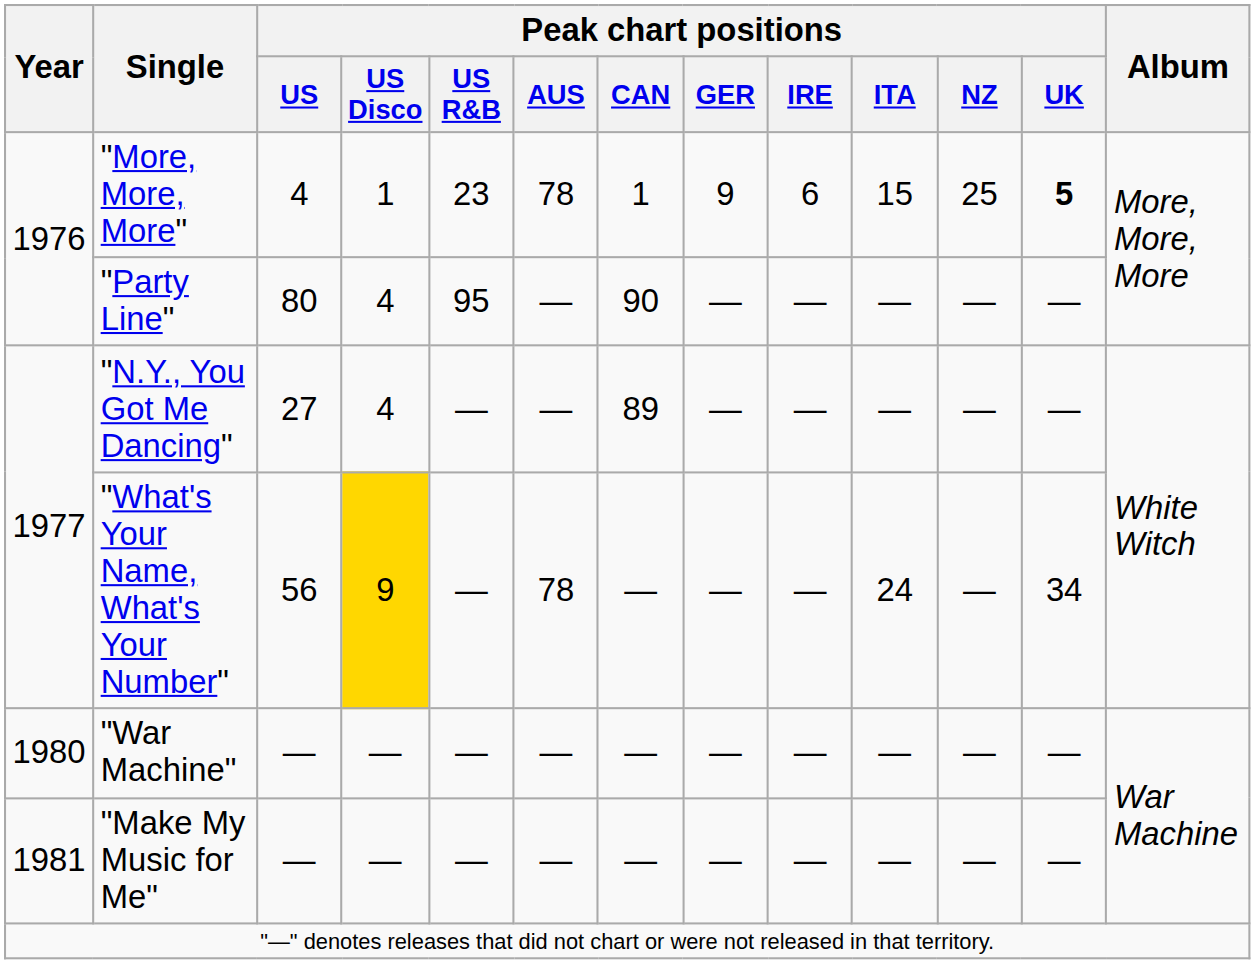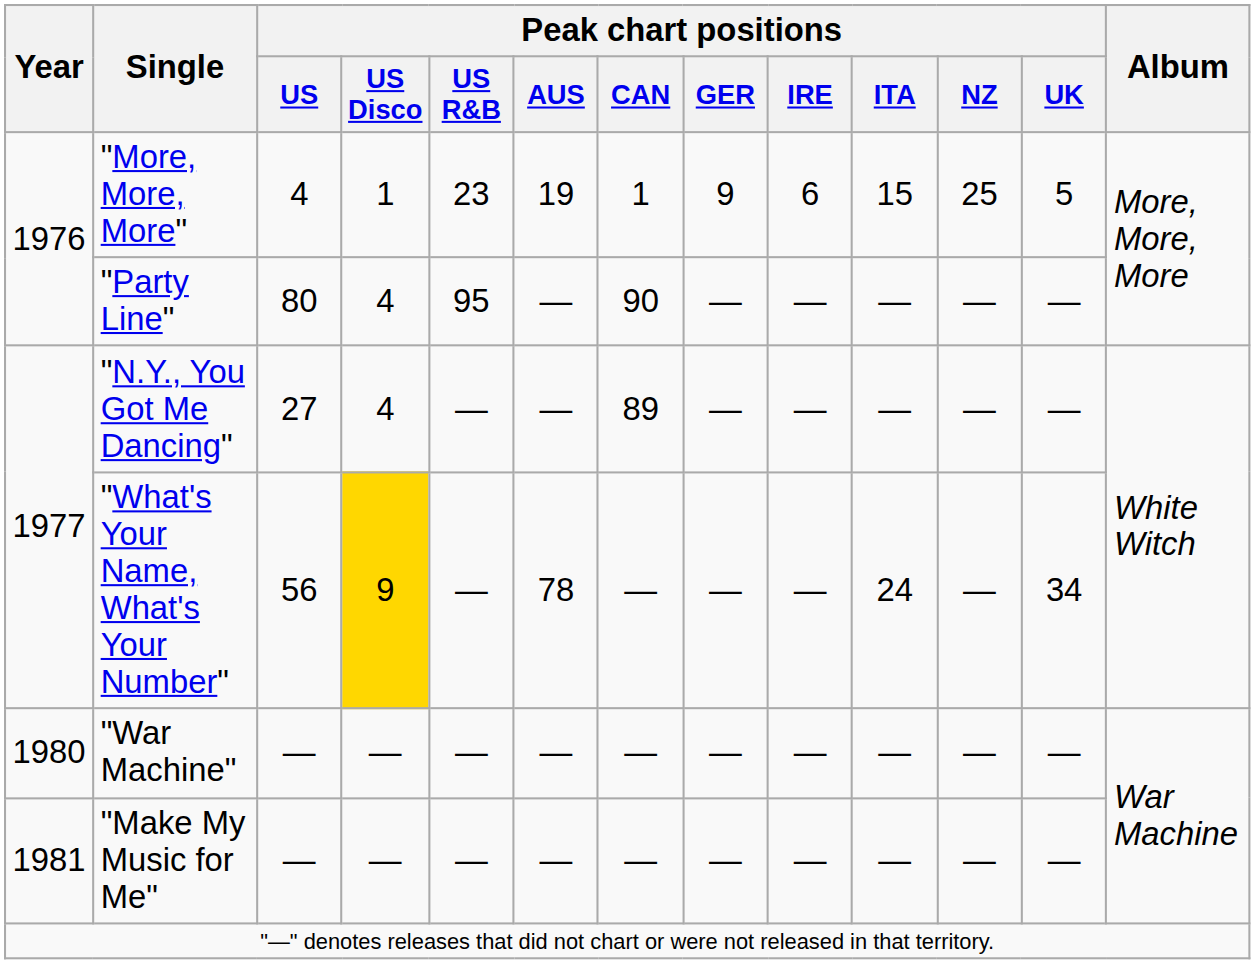 <table class="wikitable" style="text-align:center;">
 <tr>
 <th rowspan="2">Year</th>
 <th rowspan="2">Single</th>
 <th colspan="10">Peak chart positions</th>
 <th rowspan="2">Album</th>
 </tr>
 <tr style="font-size:smaller;">
 <th width="35"><a href='#'>US</a><br></th>
 <th width="35"><a href='#'>US<br>Disco</a><br></th>
 <th width="35"><a href='#'>US<br>R&B</a><br></th>
 <th width="35"><a href='#'>AUS</a><br></th>
 <th width="35"><a href='#'>CAN</a><br></th>
 <th width="35"><a href='#'>GER</a><br></th>
 <th width="35"><a href='#'>IRE</a><br></th>
 <th width="35"><a href='#'>ITA</a><br></th>
 <th width="35"><a href='#'>NZ</a><br></th>
 <th width="35"><a href='#'>UK</a><br></th>
 </tr>
 <tr>
 <td rowspan="2">1976</td>
 <td align="left">"<a href='#'>More, More, More</a>"</td>
 <td>4</td>
 <td>1</td>
 <td>23</td>
-<td>78</td>
+<td>19</td>
 <td>1</td>
 <td>9</td>
 <td>6</td>
 <td>15</td>
 <td>25</td>
-<td><strong>5</strong></td>
+<td>5</td>
 <td align="left" rowspan="2"><em>More, More, More</em></td>
 </tr>
 <tr>
 <td align="left">"<a href='#'>Party Line</a>"</td>
 <td>80</td>
 <td>4</td>
 <td>95</td>
 <td>—</td>
 <td>90</td>
 <td>—</td>
 <td>—</td>
 <td>—</td>
 <td>—</td>
 <td>—</td>
 </tr>
 <tr>
 <td rowspan="2">1977</td>
 <td align="left">"<a href='#'>N.Y., You Got Me Dancing</a>"</td>
 <td>27</td>
 <td>4</td>
 <td>—</td>
 <td>—</td>
 <td>89</td>
 <td>—</td>
 <td>—</td>
 <td>—</td>
 <td>—</td>
 <td>—</td>
 <td align="left" rowspan="2"><em>White Witch</em></td>
 </tr>
 <tr>
 <td align="left">"<a href='#'>What's Your Name, What's Your Number</a>"</td>
 <td>56</td>
 <td style="background: gold;">9</td>
 <td>—</td>
 <td>78</td>
 <td>—</td>
 <td>—</td>
 <td>—</td>
 <td>24</td>
 <td>—</td>
 <td>34</td>
 </tr>
 <tr>
 <td>1980</td>
 <td align="left">"War Machine"</td>
 <td>—</td>
 <td>—</td>
 <td>—</td>
 <td>—</td>
 <td>—</td>
 <td>—</td>
 <td>—</td>
 <td>—</td>
 <td>—</td>
 <td>—</td>
 <td align="left" rowspan="2"><em>War Machine</em></td>
 </tr>
 <tr>
 <td>1981</td>
 <td align="left">"Make My Music for Me"</td>
 <td>—</td>
 <td>—</td>
 <td>—</td>
 <td>—</td>
 <td>—</td>
 <td>—</td>
 <td>—</td>
 <td>—</td>
 <td>—</td>
 <td>—</td>
 </tr>
 <tr>
 <td colspan="15" style="font-size:8pt">"—" denotes releases that did not chart or were not released in that territory.</td>
 </tr>
 </table>
